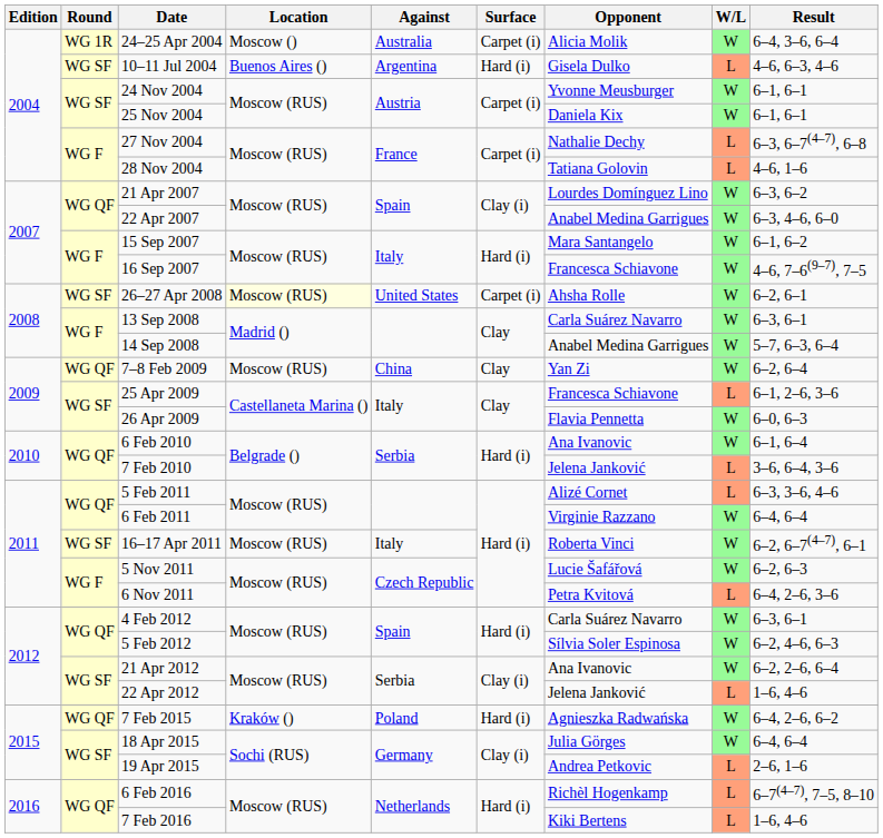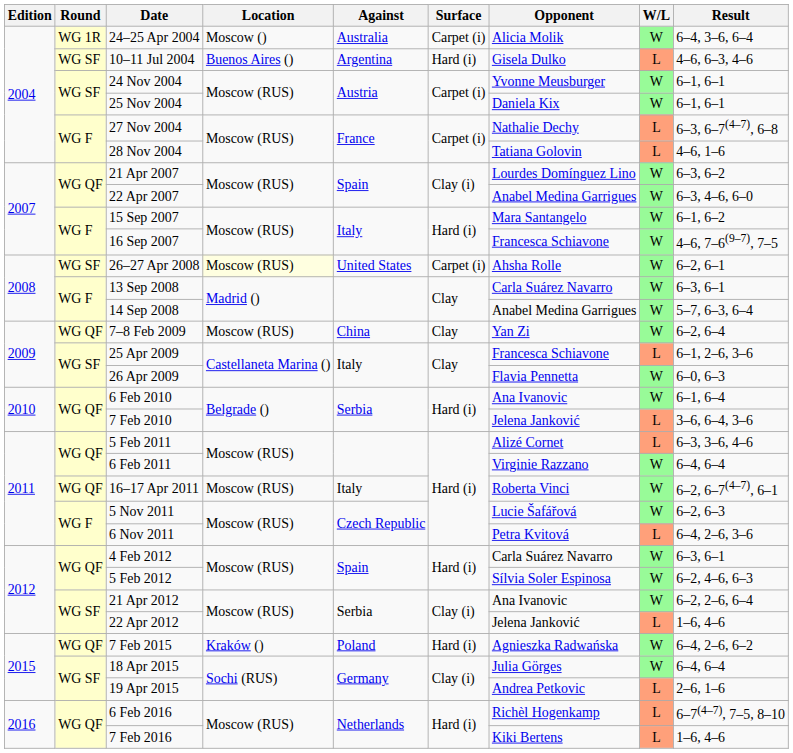 <table class=wikitable>
 <tr>
 <th>Edition</th>
 <th>Round</th>
 <th>Date</th>
 <th>Location</th>
 <th>Against</th>
 <th>Surface</th>
 <th>Opponent</th>
 <th>W/L</th>
 <th>Result</th>
 </tr>
 <tr>
 <td rowspan=6><a href='#'>2004</a></td>
 <td bgcolor=ffffcc>WG 1R</td>
 <td>24–25 Apr 2004</td>
 <td>Moscow ()</td>
 <td> <a href='#'>Australia</a></td>
 <td>Carpet (i)</td>
 <td><a href='#'>Alicia Molik</a></td>
 <td align=center bgcolor=98FB98>W</td>
 <td>6–4, 3–6, 6–4</td>
 </tr>
 <tr>
 <td bgcolor=ffffcc>WG SF</td>
 <td>10–11 Jul 2004</td>
 <td><a href='#'>Buenos Aires</a> ()</td>
 <td> <a href='#'>Argentina</a></td>
 <td>Hard (i)</td>
 <td><a href='#'>Gisela Dulko</a></td>
 <td align=center bgcolor=FFA07A>L</td>
 <td>4–6, 6–3, 4–6</td>
 </tr>
 <tr>
 <td bgcolor=ffffcc rowspan=2>WG SF</td>
 <td>24 Nov 2004</td>
 <td rowspan="2">Moscow (RUS)</td>
 <td rowspan=2> <a href='#'>Austria</a></td>
 <td rowspan=2>Carpet (i)</td>
 <td><a href='#'>Yvonne Meusburger</a></td>
 <td align=center bgcolor=98FB98>W</td>
 <td>6–1, 6–1</td>
 </tr>
 <tr>
 <td>25 Nov 2004</td>
 <td><a href='#'>Daniela Kix</a></td>
 <td align=center bgcolor=98FB98>W</td>
 <td>6–1, 6–1</td>
 </tr>
 <tr>
 <td bgcolor=ffffcc rowspan=2>WG F</td>
 <td>27 Nov 2004</td>
 <td rowspan="2">Moscow (RUS)</td>
 <td rowspan=2> <a href='#'>France</a></td>
 <td rowspan=2>Carpet (i)</td>
 <td><a href='#'>Nathalie Dechy</a></td>
 <td align=center bgcolor=FFA07A>L</td>
 <td>6–3, 6–7<sup>(4–7)</sup>, 6–8</td>
 </tr>
 <tr>
 <td>28 Nov 2004</td>
 <td><a href='#'>Tatiana Golovin</a></td>
 <td align=center bgcolor=FFA07A>L</td>
 <td>4–6, 1–6</td>
 </tr>
 <tr>
 <td rowspan=4><a href='#'>2007</a></td>
 <td bgcolor=ffffcc rowspan=2>WG QF</td>
 <td>21 Apr 2007</td>
 <td rowspan="2">Moscow (RUS)</td>
 <td rowspan=2> <a href='#'>Spain</a></td>
 <td rowspan=2>Clay (i)</td>
 <td><a href='#'>Lourdes Domínguez Lino</a></td>
 <td bgcolor=98FB98 align=center>W</td>
 <td>6–3, 6–2</td>
 </tr>
 <tr>
 <td>22 Apr 2007</td>
 <td><a href='#'>Anabel Medina Garrigues</a></td>
 <td align=center bgcolor=98FB98>W</td>
 <td>6–3, 4–6, 6–0</td>
 </tr>
 <tr>
 <td bgcolor=ffffcc rowspan=2>WG F</td>
 <td>15 Sep 2007</td>
 <td rowspan="2">Moscow (RUS)</td>
 <td rowspan=2> <a href='#'>Italy</a></td>
 <td rowspan=2>Hard (i)</td>
 <td><a href='#'>Mara Santangelo</a></td>
 <td align=center bgcolor=98FB98>W</td>
 <td>6–1, 6–2</td>
 </tr>
 <tr>
 <td>16 Sep 2007</td>
 <td><a href='#'>Francesca Schiavone</a></td>
 <td align=center bgcolor=98FB98>W</td>
 <td>4–6, 7–6<sup>(9–7)</sup>, 7–5</td>
 </tr>
 <tr>
 <td rowspan=3><a href='#'>2008</a></td>
 <td bgcolor=ffffcc>WG SF</td>
 <td>26–27 Apr 2008</td>
 <td style="background: lightyellow;">Moscow (RUS)</td>
 <td> <a href='#'>United States</a></td>
 <td>Carpet (i)</td>
 <td><a href='#'>Ahsha Rolle</a></td>
 <td align=center bgcolor=98FB98>W</td>
 <td>6–2, 6–1</td>
 </tr>
 <tr>
 <td bgcolor=ffffcc rowspan=2>WG F</td>
 <td>13 Sep 2008</td>
 <td rowspan="2"><a href='#'>Madrid</a> ()</td>
 <td rowspan="2"></td>
 <td rowspan=2>Clay</td>
 <td><a href='#'>Carla Suárez Navarro</a></td>
 <td align=center bgcolor=98FB98>W</td>
 <td>6–3, 6–1</td>
 </tr>
 <tr>
 <td>14 Sep 2008</td>
 <td>Anabel Medina Garrigues</td>
 <td align=center bgcolor=98FB98>W</td>
 <td>5–7, 6–3, 6–4</td>
 </tr>
 <tr>
 <td rowspan=3><a href='#'>2009</a></td>
 <td bgcolor=ffffcc>WG QF</td>
 <td>7–8 Feb 2009</td>
 <td>Moscow (RUS)</td>
 <td> <a href='#'>China</a></td>
 <td>Clay</td>
 <td><a href='#'>Yan Zi</a></td>
 <td align=center bgcolor=98FB98>W</td>
 <td>6–2, 6–4</td>
 </tr>
 <tr>
 <td bgcolor=ffffcc rowspan=2>WG SF</td>
 <td>25 Apr 2009</td>
 <td rowspan="2"><a href='#'>Castellaneta Marina</a> ()</td>
 <td rowspan=2> Italy</td>
 <td rowspan=2>Clay</td>
 <td><a href='#'>Francesca Schiavone</a></td>
 <td align=center bgcolor=FFA07A>L</td>
 <td>6–1, 2–6, 3–6</td>
 </tr>
 <tr>
 <td>26 Apr 2009</td>
 <td><a href='#'>Flavia Pennetta</a></td>
 <td align=center bgcolor=98FB98>W</td>
 <td>6–0, 6–3</td>
 </tr>
 <tr>
 <td rowspan=2><a href='#'>2010</a></td>
 <td bgcolor=ffffcc rowspan=2>WG QF</td>
 <td>6 Feb 2010</td>
 <td rowspan="2"><a href='#'>Belgrade</a> ()</td>
 <td rowspan=2> <a href='#'>Serbia</a></td>
 <td rowspan=2>Hard (i)</td>
 <td><a href='#'>Ana Ivanovic</a></td>
 <td align=center bgcolor=98FB98>W</td>
 <td>6–1, 6–4</td>
 </tr>
 <tr>
 <td>7 Feb 2010</td>
 <td><a href='#'>Jelena Janković</a></td>
 <td align=center bgcolor=FFA07A>L</td>
 <td>3–6, 6–4, 3–6</td>
 </tr>
 <tr>
 <td rowspan=5><a href='#'>2011</a></td>
 <td bgcolor=ffffcc rowspan=2>WG QF</td>
 <td>5 Feb 2011</td>
 <td rowspan="2">Moscow (RUS)</td>
 <td rowspan="2"></td>
 <td rowspan="5">Hard (i)</td>
 <td><a href='#'>Alizé Cornet</a></td>
 <td align=center bgcolor=FFA07A>L</td>
 <td>6–3, 3–6, 4–6</td>
 </tr>
 <tr>
 <td>6 Feb 2011</td>
 <td><a href='#'>Virginie Razzano</a></td>
 <td align=center bgcolor=98FB98>W</td>
 <td>6–4, 6–4</td>
 </tr>
 <tr>
-<td bgcolor=ffffcc>WG SF</td>
+<td bgcolor=ffffcc>WG QF</td>
 <td>16–17 Apr 2011</td>
 <td>Moscow (RUS)</td>
 <td> Italy</td>
 <td><a href='#'>Roberta Vinci</a></td>
 <td align=center bgcolor=98FB98>W</td>
 <td>6–2, 6–7<sup>(4–7)</sup>, 6–1</td>
 </tr>
 <tr>
 <td bgcolor=ffffcc rowspan=2>WG F</td>
 <td>5 Nov 2011</td>
 <td rowspan="2">Moscow (RUS)</td>
 <td rowspan=2> <a href='#'>Czech Republic</a></td>
 <td><a href='#'>Lucie Šafářová</a></td>
 <td align=center bgcolor=98FB98>W</td>
 <td>6–2, 6–3</td>
 </tr>
 <tr>
 <td>6 Nov 2011</td>
 <td><a href='#'>Petra Kvitová</a></td>
 <td align=center bgcolor=FFA07A>L</td>
 <td>6–4, 2–6, 3–6</td>
 </tr>
 <tr>
 <td rowspan=4><a href='#'>2012</a></td>
 <td bgcolor=ffffcc rowspan=2>WG QF</td>
 <td>4 Feb 2012</td>
 <td rowspan="2">Moscow (RUS)</td>
 <td rowspan=2> <a href='#'>Spain</a></td>
 <td rowspan=2>Hard (i)</td>
 <td>Carla Suárez Navarro</td>
 <td align=center bgcolor=98FB98>W</td>
 <td>6–3, 6–1</td>
 </tr>
 <tr>
 <td>5 Feb 2012</td>
 <td><a href='#'>Sílvia Soler Espinosa</a></td>
 <td align=center bgcolor=98FB98>W</td>
 <td>6–2, 4–6, 6–3</td>
 </tr>
 <tr>
 <td bgcolor=ffffcc rowspan=2>WG SF</td>
 <td>21 Apr 2012</td>
 <td rowspan="2">Moscow (RUS)</td>
 <td rowspan=2> Serbia</td>
 <td rowspan=2>Clay (i)</td>
 <td>Ana Ivanovic</td>
 <td align=center bgcolor=98FB98>W</td>
 <td>6–2, 2–6, 6–4</td>
 </tr>
 <tr>
 <td>22 Apr 2012</td>
 <td>Jelena Janković</td>
 <td align=center bgcolor=FFA07A>L</td>
 <td>1–6, 4–6</td>
 </tr>
 <tr>
 <td rowspan=3><a href='#'>2015</a></td>
 <td bgcolor=ffffcc>WG QF</td>
 <td>7 Feb 2015</td>
 <td><a href='#'>Kraków</a> ()</td>
 <td> <a href='#'>Poland</a></td>
 <td>Hard (i)</td>
 <td><a href='#'>Agnieszka Radwańska</a></td>
 <td align=center bgcolor=98FB98>W</td>
 <td>6–4, 2–6, 6–2</td>
 </tr>
 <tr>
 <td bgcolor=ffffcc rowspan=2>WG SF</td>
 <td>18 Apr 2015</td>
 <td rowspan="2"><a href='#'>Sochi</a> (RUS)</td>
 <td rowspan=2> <a href='#'>Germany</a></td>
 <td rowspan=2>Clay (i)</td>
 <td><a href='#'>Julia Görges</a></td>
 <td align=center bgcolor=98FB98>W</td>
 <td>6–4, 6–4</td>
 </tr>
 <tr>
 <td>19 Apr 2015</td>
 <td><a href='#'>Andrea Petkovic</a></td>
 <td align=center bgcolor=FFA07A>L</td>
 <td>2–6, 1–6</td>
 </tr>
 <tr>
 <td rowspan=2><a href='#'>2016</a></td>
 <td bgcolor=ffffcc rowspan=2>WG QF</td>
 <td>6 Feb 2016</td>
 <td rowspan="2">Moscow (RUS)</td>
 <td rowspan=2> <a href='#'>Netherlands</a></td>
 <td rowspan=2>Hard (i)</td>
 <td><a href='#'>Richèl Hogenkamp</a></td>
 <td align=center bgcolor=FFA07A>L</td>
 <td>6–7<sup>(4–7)</sup>, 7–5, 8–10</td>
 </tr>
 <tr>
 <td>7 Feb 2016</td>
 <td><a href='#'>Kiki Bertens</a></td>
 <td align=center bgcolor=FFA07A>L</td>
 <td>1–6, 4–6</td>
 </tr>
 </table>
